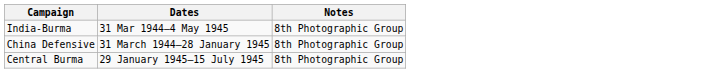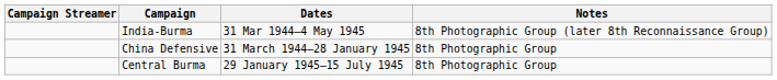 <table class="wikitable">
 <tr style="background:#efefef;">
+<th>Campaign Streamer</th>
 <th>Campaign</th>
 <th>Dates</th>
 <th>Notes</th>
 </tr>
 <tr>
+<td></td>
 <td>India-Burma</td>
 <td>31 Mar 1944–4 May 1945</td>
-<td>8th Photographic Group</td>
+<td>8th Photographic Group (later 8th Reconnaissance Group)</td>
 </tr>
 <tr>
+<td></td>
 <td>China Defensive</td>
 <td>31 March 1944–28 January 1945</td>
 <td>8th Photographic Group</td>
 </tr>
 <tr>
+<td></td>
 <td>Central Burma</td>
 <td>29 January 1945–15 July 1945</td>
 <td>8th Photographic Group</td>
 </tr>
 </table>
